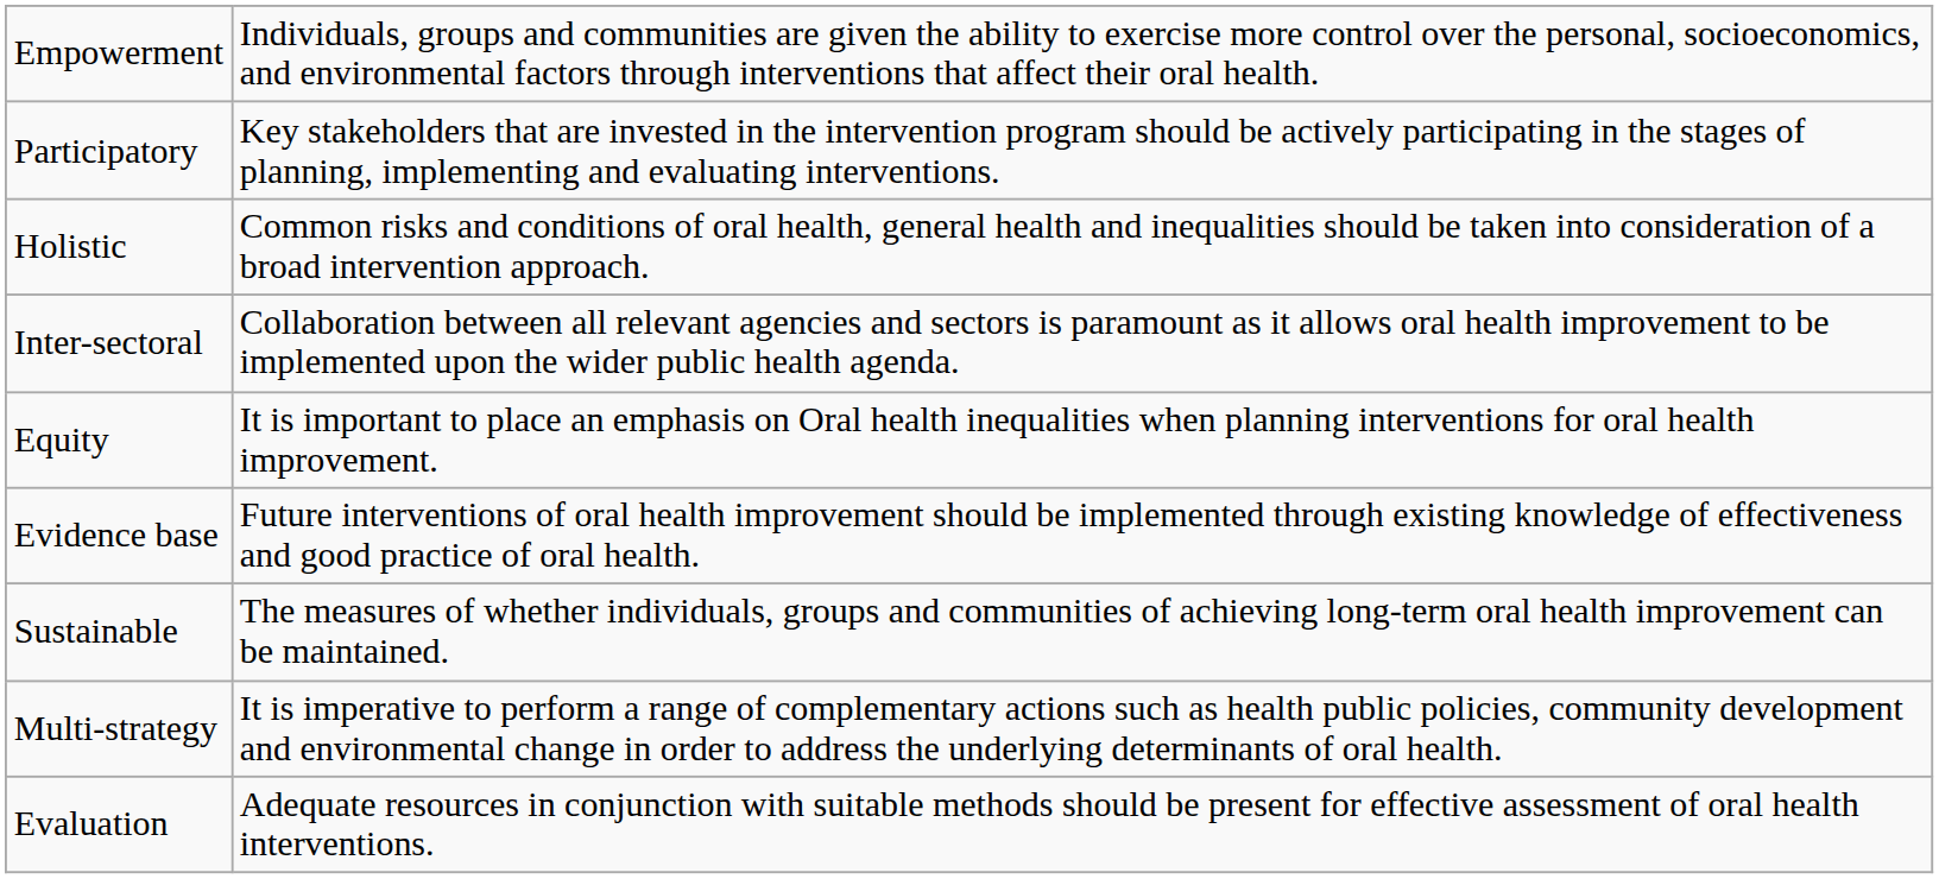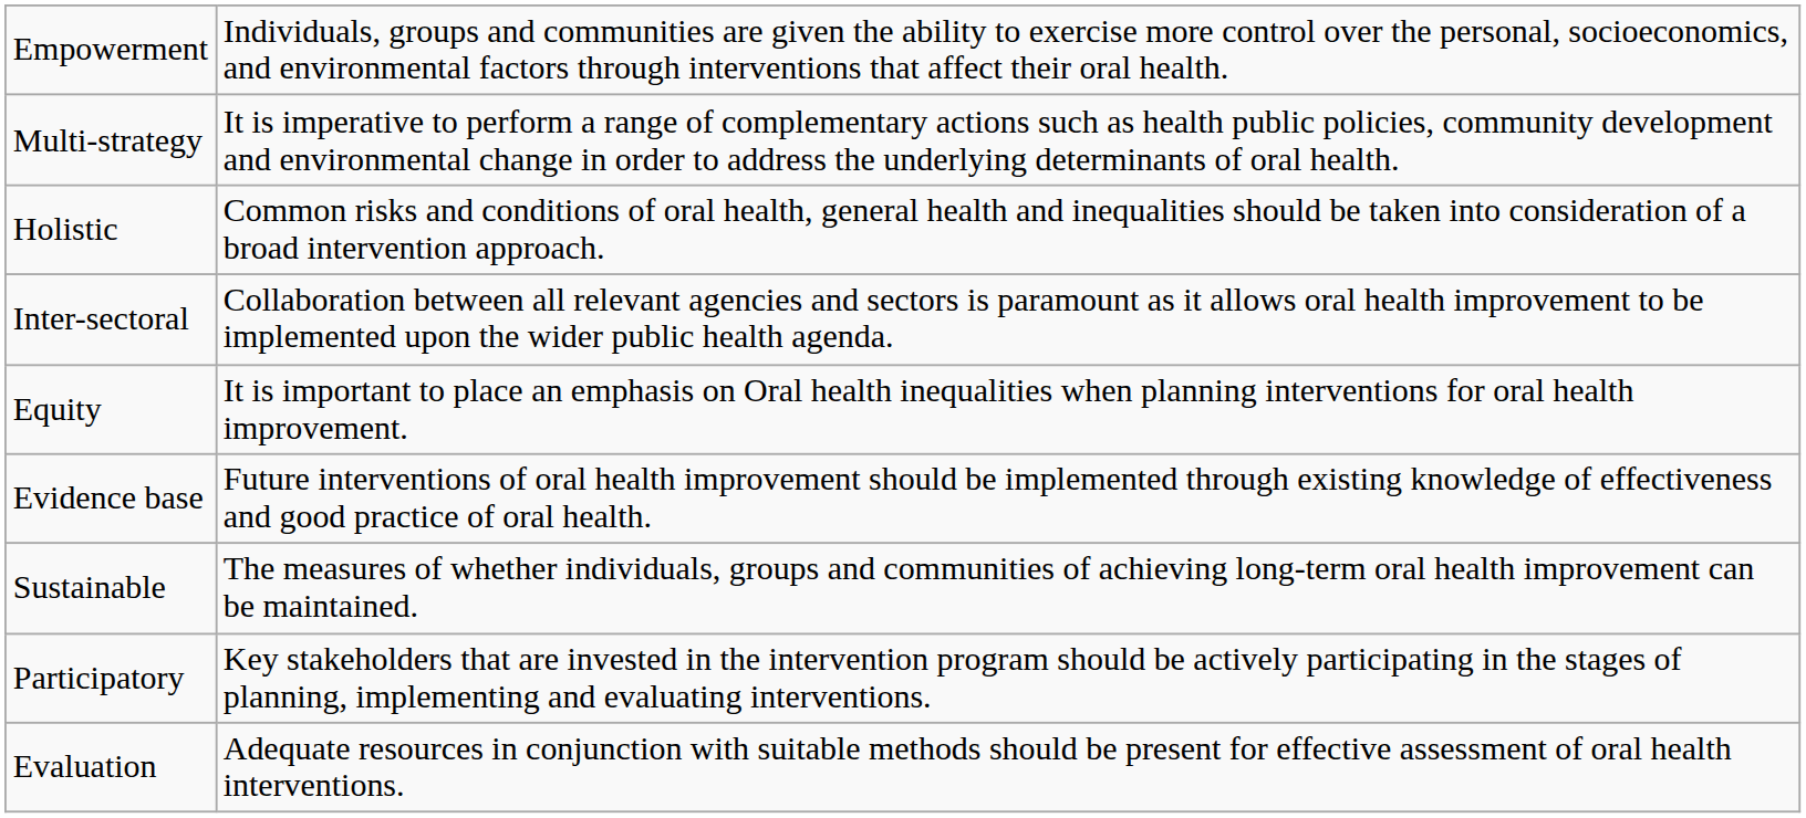 <table class="wikitable">
 <tr>
 <td>Empowerment</td>
 <td>Individuals, groups and communities are given the ability to exercise more control over the personal, socioeconomics, and environmental factors through interventions that affect their oral health.</td>
 </tr>
 <tr>
-<td>Participatory</td>
-<td>Key stakeholders that are invested in the intervention program should be actively participating in the stages of planning, implementing and evaluating interventions.</td>
+<td>Multi-strategy</td>
+<td>It is imperative to perform a range of complementary actions such as health public policies, community development and environmental change in order to address the underlying determinants of oral health.</td>
 </tr>
 <tr>
 <td>Holistic</td>
 <td>Common risks and conditions of oral health, general health and inequalities should be taken into consideration of a broad intervention approach.</td>
 </tr>
 <tr>
 <td>Inter-sectoral</td>
 <td>Collaboration between all relevant agencies and sectors is paramount as it allows oral health improvement to be implemented upon the wider public health agenda.</td>
 </tr>
 <tr>
 <td>Equity</td>
 <td>It is important to place an emphasis on Oral health inequalities when planning interventions for oral health improvement.</td>
 </tr>
 <tr>
 <td>Evidence base</td>
 <td>Future interventions of oral health improvement should be implemented through existing knowledge of effectiveness and good practice of oral health.</td>
 </tr>
 <tr>
 <td>Sustainable</td>
 <td>The measures of whether individuals, groups and communities of achieving long-term oral health improvement can be maintained.</td>
 </tr>
 <tr>
-<td>Multi-strategy</td>
-<td>It is imperative to perform a range of complementary actions such as health public policies, community development and environmental change in order to address the underlying determinants of oral health.</td>
+<td>Participatory</td>
+<td>Key stakeholders that are invested in the intervention program should be actively participating in the stages of planning, implementing and evaluating interventions.</td>
 </tr>
 <tr>
 <td>Evaluation</td>
 <td>Adequate resources in conjunction with suitable methods should be present for effective assessment of oral health interventions.</td>
 </tr>
 </table>
